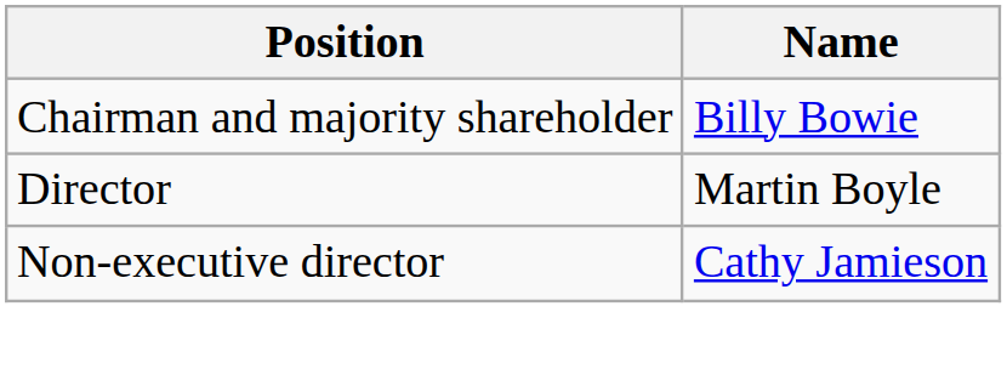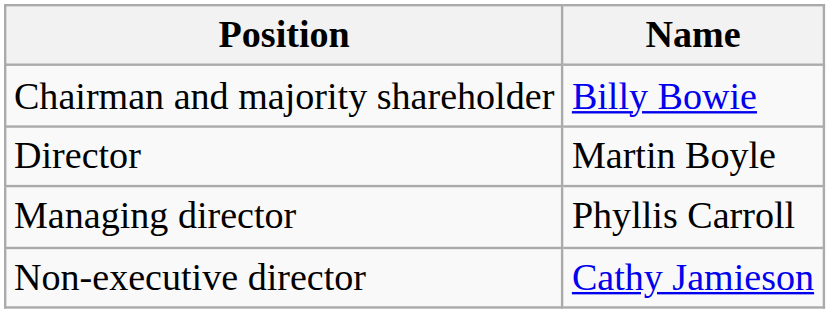 <table class="wikitable">
 <tr>
 <th>Position</th>
 <th>Name</th>
 </tr>
 <tr>
 <td>Chairman and majority shareholder</td>
 <td><a href='#'>Billy Bowie</a></td>
 </tr>
 <tr>
 <td>Director</td>
 <td>Martin Boyle</td>
 </tr>
 <tr>
+<td>Managing director</td>
+<td>Phyllis Carroll</td>
+</tr>
+<tr>
 <td>Non-executive director</td>
 <td><a href='#'>Cathy Jamieson</a></td>
 </tr>
 </table>
